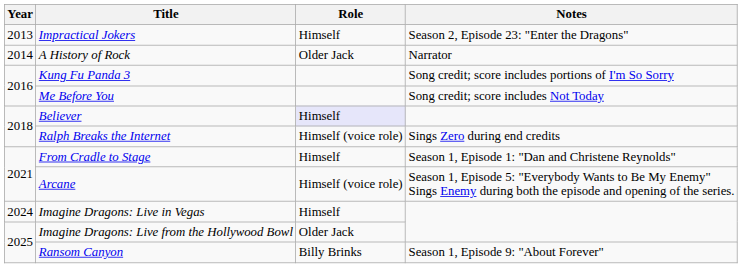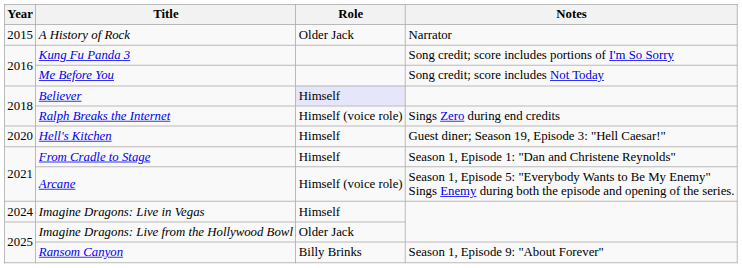 <table class="wikitable">
 <tr>
 <th>Year</th>
 <th>Title</th>
 <th>Role</th>
 <th>Notes</th>
 </tr>
 <tr>
-<td>2013</td>
-<td><em><a href='#'>Impractical Jokers</a></em></td>
-<td>Himself</td>
-<td>Season 2, Episode 23: "Enter the Dragons"</td>
-</tr>
-<tr>
-<td>2014</td>
+<td>2015</td>
 <td><em>A History of Rock</em></td>
 <td>Older Jack</td>
 <td>Narrator</td>
 </tr>
 <tr>
 <td rowspan = 2>2016</td>
 <td><em><a href='#'>Kung Fu Panda 3</a></em></td>
 <td></td>
 <td>Song credit; score includes portions of <a href='#'>I'm So Sorry</a></td>
 </tr>
 <tr>
 <td><em><a href='#'>Me Before You</a></em></td>
 <td></td>
 <td>Song credit; score includes <a href='#'>Not Today</a></td>
 </tr>
 <tr>
 <td rowspan=2>2018</td>
 <td><em><a href='#'>Believer</a></em></td>
 <td style="background: lavender;">Himself</td>
 <td></td>
 </tr>
 <tr>
 <td><em><a href='#'>Ralph Breaks the Internet</a></em></td>
 <td>Himself (voice role)</td>
 <td>Sings <a href='#'>Zero</a> during end credits</td>
+</tr>
+<tr>
+<td>2020</td>
+<td><em><a href='#'>Hell's Kitchen</a></em></td>
+<td>Himself</td>
+<td>Guest diner; Season 19, Episode 3: "Hell Caesar!"</td>
 </tr>
 <tr>
 <td rowspan = 2>2021</td>
 <td><em><a href='#'>From Cradle to Stage</a></em></td>
 <td>Himself</td>
 <td>Season 1, Episode 1: "Dan and Christene Reynolds"</td>
 </tr>
 <tr>
 <td><em><a href='#'>Arcane</a></em></td>
 <td>Himself (voice role)</td>
 <td>Season 1, Episode 5: "Everybody Wants to Be My Enemy"<br>Sings <a href='#'>Enemy</a> during both the episode and opening of the series.</td>
 </tr>
 <tr>
 <td>2024</td>
 <td><em>Imagine Dragons: Live in Vegas</em></td>
 <td>Himself</td>
 </tr>
 <tr>
 <td rowspan = 2>2025</td>
 <td><em>Imagine Dragons: Live from the Hollywood Bowl</em></td>
 <td>Older Jack</td>
 </tr>
 <tr>
 <td><em><a href='#'>Ransom Canyon</a></em></td>
 <td>Billy Brinks</td>
 <td>Season 1, Episode 9: "About Forever"</td>
 </tr>
 </table>
